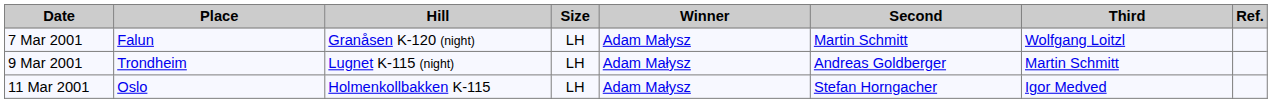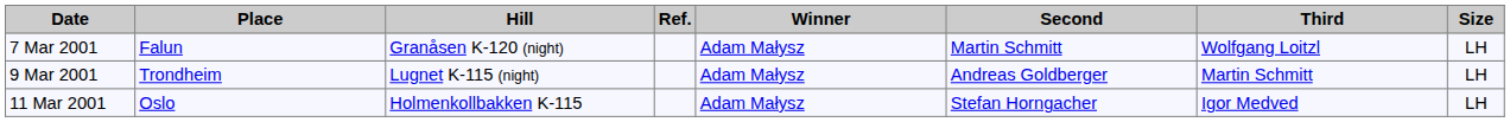 <table cellpadding="3" cellspacing="0" border="1" style="background:#f7f8ff; font-size:90%; border:gray solid 1px; border-collapse:collapse;">
 <tr style="background:#ccc; text-align:center;">
 <th width="100">Date</th>
 <th width="200">Place</th>
 <th width="215">Hill</th>
-<th width="40">Size</th>
+<th width="10">Ref.</th>
 <th width="200">Winner</th>
 <th width="200">Second</th>
 <th width="200">Third</th>
-<th width="10">Ref.</th>
+<th width="40">Size</th>
 </tr>
 <tr>
 <td>7 Mar 2001</td>
 <td> <a href='#'>Falun</a></td>
 <td><a href='#'>Granåsen</a> K-120 <small>(night)</small></td>
-<td align=center>LH</td>
+<td></td>
 <td> <a href='#'>Adam Małysz</a></td>
 <td> <a href='#'>Martin Schmitt</a></td>
 <td> <a href='#'>Wolfgang Loitzl</a></td>
-<td></td>
+<td align=center>LH</td>
 </tr>
 <tr>
 <td>9 Mar 2001</td>
 <td> <a href='#'>Trondheim</a></td>
 <td><a href='#'>Lugnet</a> K-115 <small>(night)</small></td>
-<td align=center>LH</td>
+<td></td>
 <td> <a href='#'>Adam Małysz</a></td>
 <td> <a href='#'>Andreas Goldberger</a></td>
 <td> <a href='#'>Martin Schmitt</a></td>
-<td></td>
+<td align=center>LH</td>
 </tr>
 <tr>
 <td>11 Mar 2001</td>
 <td> <a href='#'>Oslo</a></td>
 <td><a href='#'>Holmenkollbakken</a> K-115</td>
-<td align=center>LH</td>
+<td></td>
 <td> <a href='#'>Adam Małysz</a></td>
 <td> <a href='#'>Stefan Horngacher</a></td>
 <td> <a href='#'>Igor Medved</a></td>
-<td></td>
+<td align=center>LH</td>
 </tr>
 </table>
